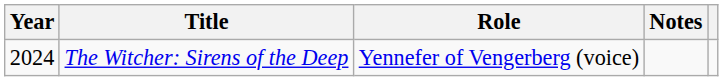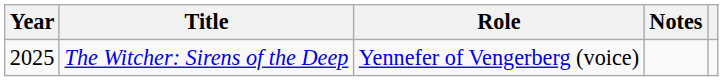 <table class="wikitable sortable">
 <tr>
 <th>Year</th>
 <th>Title</th>
 <th>Role</th>
 <th class="unsortable">Notes</th>
 <th class="unsortable"></th>
 </tr>
 <tr>
-<td>2024</td>
+<td>2025</td>
 <td><em><a href='#'>The Witcher: Sirens of the Deep</a></em></td>
 <td><a href='#'>Yennefer of Vengerberg</a> (voice)</td>
 <td></td>
 <td></td>
 </tr>
 </table>
